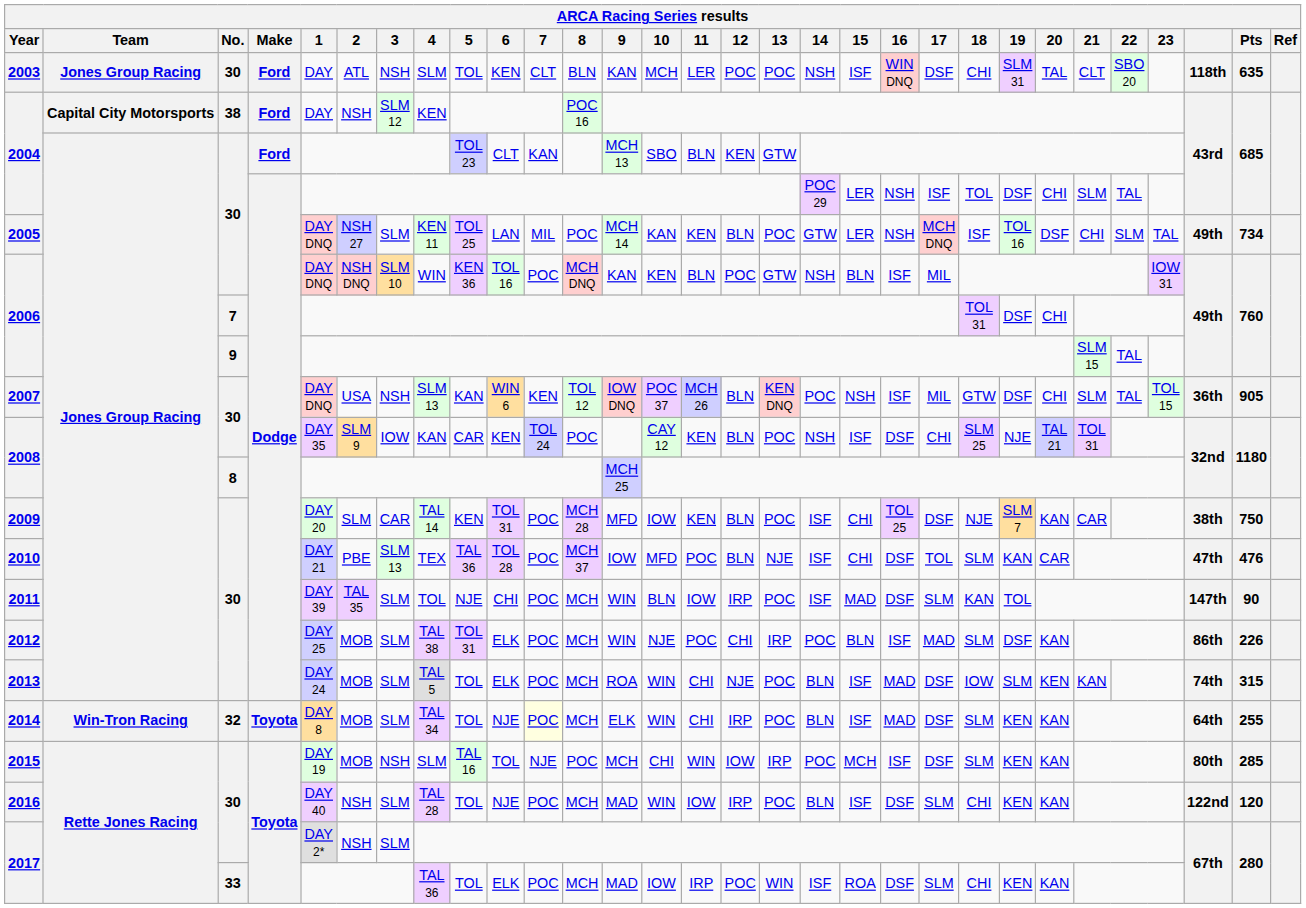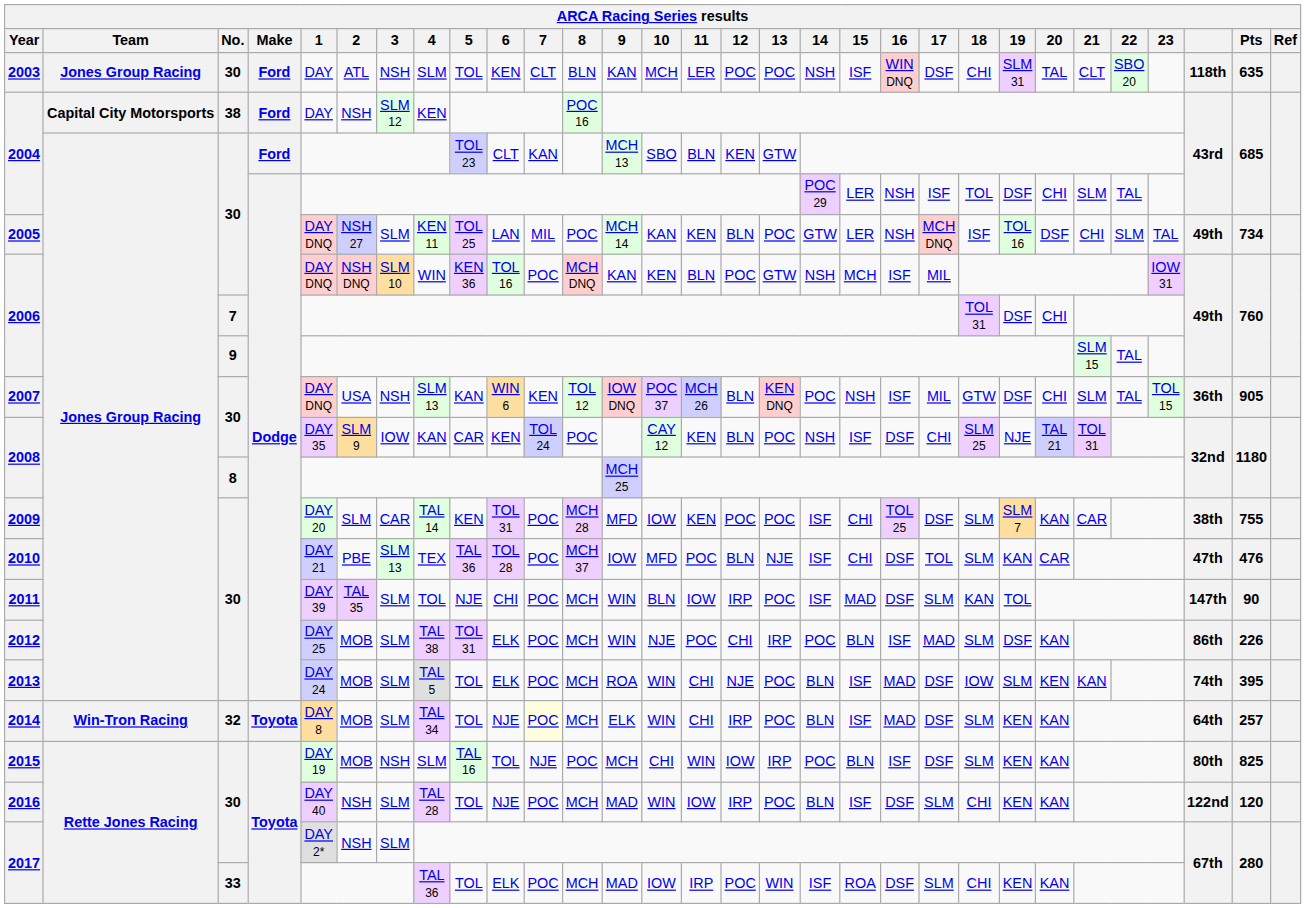 <table class="wikitable" style="text-align:center; font-size:75%">
 <tr>
 <th colspan=45><a href='#'>ARCA Racing Series</a> results</th>
 </tr>
 <tr>
 <th>Year</th>
 <th>Team</th>
 <th>No.</th>
 <th>Make</th>
 <th>1</th>
 <th>2</th>
 <th>3</th>
 <th>4</th>
 <th>5</th>
 <th>6</th>
 <th>7</th>
 <th>8</th>
 <th>9</th>
 <th>10</th>
 <th>11</th>
 <th>12</th>
 <th>13</th>
 <th>14</th>
 <th>15</th>
 <th>16</th>
 <th>17</th>
 <th>18</th>
 <th>19</th>
 <th>20</th>
 <th>21</th>
 <th>22</th>
 <th>23</th>
 <th></th>
 <th>Pts</th>
 <th>Ref</th>
 </tr>
 <tr>
 <th><a href='#'>2003</a></th>
 <th><a href='#'>Jones Group Racing</a></th>
 <th>30</th>
 <th><a href='#'>Ford</a></th>
 <td><a href='#'>DAY</a></td>
 <td><a href='#'>ATL</a></td>
 <td><a href='#'>NSH</a></td>
 <td><a href='#'>SLM</a></td>
 <td><a href='#'>TOL</a></td>
 <td><a href='#'>KEN</a></td>
 <td><a href='#'>CLT</a></td>
 <td><a href='#'>BLN</a></td>
 <td><a href='#'>KAN</a></td>
 <td><a href='#'>MCH</a></td>
 <td><a href='#'>LER</a></td>
 <td><a href='#'>POC</a></td>
 <td><a href='#'>POC</a></td>
 <td><a href='#'>NSH</a></td>
 <td><a href='#'>ISF</a></td>
 <td style="background:#FFCFCF;"><a href='#'>WIN</a><br><small>DNQ</small></td>
 <td><a href='#'>DSF</a></td>
 <td><a href='#'>CHI</a></td>
 <td style="background:#EFCFFF;"><a href='#'>SLM</a><br><small>31</small></td>
 <td><a href='#'>TAL</a></td>
 <td><a href='#'>CLT</a></td>
 <td style="background:#DFFFDF;"><a href='#'>SBO</a><br><small>20</small></td>
 <td></td>
 <th>118th</th>
 <th>635</th>
 <th></th>
 </tr>
 <tr>
 <th rowspan=3><a href='#'>2004</a></th>
 <th>Capital City Motorsports</th>
 <th>38</th>
 <th><a href='#'>Ford</a></th>
 <td><a href='#'>DAY</a></td>
 <td><a href='#'>NSH</a></td>
 <td style="background:#DFFFDF;"><a href='#'>SLM</a><br><small>12</small></td>
 <td><a href='#'>KEN</a></td>
 <td colspan=3></td>
 <td style="background:#DFFFDF;"><a href='#'>POC</a><br><small>16</small></td>
 <td colspan=15></td>
 <th rowspan=3>43rd</th>
 <th rowspan=3>685</th>
 <th rowspan=3></th>
 </tr>
 <tr>
 <th rowspan=14><a href='#'>Jones Group Racing</a></th>
 <th rowspan=4>30</th>
 <th><a href='#'>Ford</a></th>
 <td colspan=4></td>
 <td style="background:#CFCFFF;"><a href='#'>TOL</a><br><small>23</small></td>
 <td><a href='#'>CLT</a></td>
 <td><a href='#'>KAN</a></td>
 <td></td>
 <td style="background:#DFFFDF;"><a href='#'>MCH</a><br><small>13</small></td>
 <td><a href='#'>SBO</a></td>
 <td><a href='#'>BLN</a></td>
 <td><a href='#'>KEN</a></td>
 <td><a href='#'>GTW</a></td>
 <td colspan=10></td>
 </tr>
 <tr>
 <th rowspan=13><a href='#'>Dodge</a></th>
 <td colspan=13></td>
 <td style="background:#EFCFFF;"><a href='#'>POC</a><br><small>29</small></td>
 <td><a href='#'>LER</a></td>
 <td><a href='#'>NSH</a></td>
 <td><a href='#'>ISF</a></td>
 <td><a href='#'>TOL</a></td>
 <td><a href='#'>DSF</a></td>
 <td><a href='#'>CHI</a></td>
 <td><a href='#'>SLM</a></td>
 <td><a href='#'>TAL</a></td>
 <td></td>
 </tr>
 <tr>
 <th><a href='#'>2005</a></th>
 <td style="background:#FFCFCF;"><a href='#'>DAY</a><br><small>DNQ</small></td>
 <td style="background:#CFCFFF;"><a href='#'>NSH</a><br><small>27</small></td>
 <td><a href='#'>SLM</a></td>
 <td style="background:#DFFFDF;"><a href='#'>KEN</a><br><small>11</small></td>
 <td style="background:#EFCFFF;"><a href='#'>TOL</a><br><small>25</small></td>
 <td><a href='#'>LAN</a></td>
 <td><a href='#'>MIL</a></td>
 <td><a href='#'>POC</a></td>
 <td style="background:#DFFFDF;"><a href='#'>MCH</a><br><small>14</small></td>
 <td><a href='#'>KAN</a></td>
 <td><a href='#'>KEN</a></td>
 <td><a href='#'>BLN</a></td>
 <td><a href='#'>POC</a></td>
 <td><a href='#'>GTW</a></td>
 <td><a href='#'>LER</a></td>
 <td><a href='#'>NSH</a></td>
 <td style="background:#FFCFCF;"><a href='#'>MCH</a><br><small>DNQ</small></td>
 <td><a href='#'>ISF</a></td>
 <td style="background:#DFFFDF;"><a href='#'>TOL</a><br><small>16</small></td>
 <td><a href='#'>DSF</a></td>
 <td><a href='#'>CHI</a></td>
 <td><a href='#'>SLM</a></td>
 <td><a href='#'>TAL</a></td>
 <th>49th</th>
 <th>734</th>
 <th></th>
 </tr>
 <tr>
 <th rowspan=3><a href='#'>2006</a></th>
 <td style="background:#FFCFCF;"><a href='#'>DAY</a><br><small>DNQ</small></td>
 <td style="background:#FFCFCF;"><a href='#'>NSH</a><br><small>DNQ</small></td>
 <td style="background:#FFDF9F;"><a href='#'>SLM</a><br><small>10</small></td>
 <td><a href='#'>WIN</a></td>
 <td style="background:#EFCFFF;"><a href='#'>KEN</a><br><small>36</small></td>
 <td style="background:#DFFFDF;"><a href='#'>TOL</a><br><small>16</small></td>
 <td><a href='#'>POC</a></td>
 <td style="background:#FFCFCF;"><a href='#'>MCH</a><br><small>DNQ</small></td>
 <td><a href='#'>KAN</a></td>
 <td><a href='#'>KEN</a></td>
 <td><a href='#'>BLN</a></td>
 <td><a href='#'>POC</a></td>
 <td><a href='#'>GTW</a></td>
 <td><a href='#'>NSH</a></td>
-<td><a href='#'>BLN</a></td>
+<td><a href='#'>MCH</a></td>
 <td><a href='#'>ISF</a></td>
 <td><a href='#'>MIL</a></td>
 <td colspan=5></td>
 <td style="background:#EFCFFF;"><a href='#'>IOW</a><br><small>31</small></td>
 <th rowspan=3>49th</th>
 <th rowspan=3>760</th>
 <th rowspan=3></th>
 </tr>
 <tr>
 <th>7</th>
 <td colspan=17></td>
 <td style="background:#EFCFFF;"><a href='#'>TOL</a><br><small>31</small></td>
 <td><a href='#'>DSF</a></td>
 <td><a href='#'>CHI</a></td>
 <td colspan=3></td>
 </tr>
 <tr>
 <th>9</th>
 <td colspan=20></td>
 <td style="background:#DFFFDF;"><a href='#'>SLM</a><br><small>15</small></td>
 <td><a href='#'>TAL</a></td>
 <td></td>
 </tr>
 <tr>
 <th><a href='#'>2007</a></th>
 <th rowspan=2>30</th>
 <td style="background:#FFCFCF;"><a href='#'>DAY</a><br><small>DNQ</small></td>
 <td><a href='#'>USA</a></td>
 <td><a href='#'>NSH</a></td>
 <td style="background:#DFFFDF;"><a href='#'>SLM</a><br><small>13</small></td>
 <td><a href='#'>KAN</a></td>
 <td style="background:#FFDF9F;"><a href='#'>WIN</a><br><small>6</small></td>
 <td><a href='#'>KEN</a></td>
 <td style="background:#DFFFDF;"><a href='#'>TOL</a><br><small>12</small></td>
 <td style="background:#FFCFCF;"><a href='#'>IOW</a><br><small>DNQ</small></td>
 <td style="background:#EFCFFF;"><a href='#'>POC</a><br><small>37</small></td>
 <td style="background:#CFCFFF;"><a href='#'>MCH</a><br><small>26</small></td>
 <td><a href='#'>BLN</a></td>
 <td style="background:#FFCFCF;"><a href='#'>KEN</a><br><small>DNQ</small></td>
 <td><a href='#'>POC</a></td>
 <td><a href='#'>NSH</a></td>
 <td><a href='#'>ISF</a></td>
 <td><a href='#'>MIL</a></td>
 <td><a href='#'>GTW</a></td>
 <td><a href='#'>DSF</a></td>
 <td><a href='#'>CHI</a></td>
 <td><a href='#'>SLM</a></td>
 <td><a href='#'>TAL</a></td>
 <td style="background:#DFFFDF;"><a href='#'>TOL</a><br><small>15</small></td>
 <th>36th</th>
 <th>905</th>
 <th></th>
 </tr>
 <tr>
 <th rowspan=2><a href='#'>2008</a></th>
 <td style="background:#EFCFFF;"><a href='#'>DAY</a><br><small>35</small></td>
 <td style="background:#FFDF9F;"><a href='#'>SLM</a><br><small>9</small></td>
 <td><a href='#'>IOW</a></td>
 <td><a href='#'>KAN</a></td>
 <td><a href='#'>CAR</a></td>
 <td><a href='#'>KEN</a></td>
 <td style="background:#CFCFFF;"><a href='#'>TOL</a><br><small>24</small></td>
 <td><a href='#'>POC</a></td>
 <td></td>
 <td style="background:#DFFFDF;"><a href='#'>CAY</a><br><small>12</small></td>
 <td><a href='#'>KEN</a></td>
 <td><a href='#'>BLN</a></td>
 <td><a href='#'>POC</a></td>
 <td><a href='#'>NSH</a></td>
 <td><a href='#'>ISF</a></td>
 <td><a href='#'>DSF</a></td>
 <td><a href='#'>CHI</a></td>
 <td style="background:#EFCFFF;"><a href='#'>SLM</a><br><small>25</small></td>
 <td><a href='#'>NJE</a></td>
 <td style="background:#CFCFFF;"><a href='#'>TAL</a><br><small>21</small></td>
 <td style="background:#EFCFFF;"><a href='#'>TOL</a><br><small>31</small></td>
 <td colspan=2></td>
 <th rowspan=2>32nd</th>
 <th rowspan=2>1180</th>
 <th rowspan=2></th>
 </tr>
 <tr>
 <th>8</th>
 <td colspan=8></td>
 <td style="background:#CFCFFF;"><a href='#'>MCH</a><br><small>25</small></td>
 <td colspan=14></td>
 </tr>
 <tr>
 <th><a href='#'>2009</a></th>
 <th rowspan=5>30</th>
 <td style="background:#DFFFDF;"><a href='#'>DAY</a><br><small>20</small></td>
 <td><a href='#'>SLM</a></td>
 <td><a href='#'>CAR</a></td>
 <td style="background:#DFFFDF;"><a href='#'>TAL</a><br><small>14</small></td>
 <td><a href='#'>KEN</a></td>
 <td style="background:#EFCFFF;"><a href='#'>TOL</a><br><small>31</small></td>
 <td><a href='#'>POC</a></td>
 <td style="background:#EFCFFF;"><a href='#'>MCH</a><br><small>28</small></td>
 <td><a href='#'>MFD</a></td>
 <td><a href='#'>IOW</a></td>
 <td><a href='#'>KEN</a></td>
-<td><a href='#'>BLN</a></td>
+<td><a href='#'>POC</a></td>
 <td><a href='#'>POC</a></td>
 <td><a href='#'>ISF</a></td>
 <td><a href='#'>CHI</a></td>
 <td style="background:#EFCFFF;"><a href='#'>TOL</a><br><small>25</small></td>
 <td><a href='#'>DSF</a></td>
-<td><a href='#'>NJE</a></td>
+<td><a href='#'>SLM</a></td>
 <td style="background:#FFDF9F;"><a href='#'>SLM</a><br><small>7</small></td>
 <td><a href='#'>KAN</a></td>
 <td><a href='#'>CAR</a></td>
 <td colspan=2></td>
 <th>38th</th>
-<th>750</th>
+<th>755</th>
 <th></th>
 </tr>
 <tr>
 <th><a href='#'>2010</a></th>
 <td style="background:#CFCFFF;"><a href='#'>DAY</a><br><small>21</small></td>
 <td><a href='#'>PBE</a></td>
 <td style="background:#DFFFDF;"><a href='#'>SLM</a><br><small>13</small></td>
 <td><a href='#'>TEX</a></td>
 <td style="background:#EFCFFF;"><a href='#'>TAL</a><br><small>36</small></td>
 <td style="background:#EFCFFF;"><a href='#'>TOL</a><br><small>28</small></td>
 <td><a href='#'>POC</a></td>
 <td style="background:#EFCFFF;"><a href='#'>MCH</a><br><small>37</small></td>
 <td><a href='#'>IOW</a></td>
 <td><a href='#'>MFD</a></td>
 <td><a href='#'>POC</a></td>
 <td><a href='#'>BLN</a></td>
 <td><a href='#'>NJE</a></td>
 <td><a href='#'>ISF</a></td>
 <td><a href='#'>CHI</a></td>
 <td><a href='#'>DSF</a></td>
 <td><a href='#'>TOL</a></td>
 <td><a href='#'>SLM</a></td>
 <td><a href='#'>KAN</a></td>
 <td><a href='#'>CAR</a></td>
 <td colspan=3></td>
 <th>47th</th>
 <th>476</th>
 <th></th>
 </tr>
 <tr>
 <th><a href='#'>2011</a></th>
 <td style="background:#EFCFFF;"><a href='#'>DAY</a><br><small>39</small></td>
 <td style="background:#EFCFFF;"><a href='#'>TAL</a><br><small>35</small></td>
 <td><a href='#'>SLM</a></td>
 <td><a href='#'>TOL</a></td>
 <td><a href='#'>NJE</a></td>
 <td><a href='#'>CHI</a></td>
 <td><a href='#'>POC</a></td>
 <td><a href='#'>MCH</a></td>
 <td><a href='#'>WIN</a></td>
 <td><a href='#'>BLN</a></td>
 <td><a href='#'>IOW</a></td>
 <td><a href='#'>IRP</a></td>
 <td><a href='#'>POC</a></td>
 <td><a href='#'>ISF</a></td>
 <td><a href='#'>MAD</a></td>
 <td><a href='#'>DSF</a></td>
 <td><a href='#'>SLM</a></td>
 <td><a href='#'>KAN</a></td>
 <td><a href='#'>TOL</a></td>
 <td colspan=4></td>
 <th>147th</th>
 <th>90</th>
 <th></th>
 </tr>
 <tr>
 <th><a href='#'>2012</a></th>
 <td style="background:#CFCFFF;"><a href='#'>DAY</a><br><small>25</small></td>
 <td><a href='#'>MOB</a></td>
 <td><a href='#'>SLM</a></td>
 <td style="background:#EFCFFF;"><a href='#'>TAL</a><br><small>38</small></td>
 <td style="background:#EFCFFF;"><a href='#'>TOL</a><br><small>31</small></td>
 <td><a href='#'>ELK</a></td>
 <td><a href='#'>POC</a></td>
 <td><a href='#'>MCH</a></td>
 <td><a href='#'>WIN</a></td>
 <td><a href='#'>NJE</a></td>
 <td><a href='#'>POC</a></td>
 <td><a href='#'>CHI</a></td>
 <td><a href='#'>IRP</a></td>
 <td><a href='#'>POC</a></td>
 <td><a href='#'>BLN</a></td>
 <td><a href='#'>ISF</a></td>
 <td><a href='#'>MAD</a></td>
 <td><a href='#'>SLM</a></td>
 <td><a href='#'>DSF</a></td>
 <td><a href='#'>KAN</a></td>
 <td colspan=3></td>
 <th>86th</th>
 <th>226</th>
 <th></th>
 </tr>
 <tr>
 <th><a href='#'>2013</a></th>
 <td style="background:#CFCFFF;"><a href='#'>DAY</a><br><small>24</small></td>
 <td><a href='#'>MOB</a></td>
 <td><a href='#'>SLM</a></td>
 <td style="background:#DFDFDF;"><a href='#'>TAL</a><br><small>5</small></td>
 <td><a href='#'>TOL</a></td>
 <td><a href='#'>ELK</a></td>
 <td><a href='#'>POC</a></td>
 <td><a href='#'>MCH</a></td>
 <td><a href='#'>ROA</a></td>
 <td><a href='#'>WIN</a></td>
 <td><a href='#'>CHI</a></td>
 <td><a href='#'>NJE</a></td>
 <td><a href='#'>POC</a></td>
 <td><a href='#'>BLN</a></td>
 <td><a href='#'>ISF</a></td>
 <td><a href='#'>MAD</a></td>
 <td><a href='#'>DSF</a></td>
 <td><a href='#'>IOW</a></td>
 <td><a href='#'>SLM</a></td>
 <td><a href='#'>KEN</a></td>
 <td><a href='#'>KAN</a></td>
 <td colspan=2></td>
 <th>74th</th>
-<th>315</th>
+<th>395</th>
 <th></th>
 </tr>
 <tr>
 <th><a href='#'>2014</a></th>
 <th><a href='#'>Win-Tron Racing</a></th>
 <th>32</th>
 <th><a href='#'>Toyota</a></th>
 <td style="background:#FFDF9F;"><a href='#'>DAY</a><br><small>8</small></td>
 <td><a href='#'>MOB</a></td>
 <td><a href='#'>SLM</a></td>
 <td style="background:#EFCFFF;"><a href='#'>TAL</a><br><small>34</small></td>
 <td><a href='#'>TOL</a></td>
 <td><a href='#'>NJE</a></td>
 <td style="background: lightyellow;"><a href='#'>POC</a></td>
 <td><a href='#'>MCH</a></td>
 <td><a href='#'>ELK</a></td>
 <td><a href='#'>WIN</a></td>
 <td><a href='#'>CHI</a></td>
 <td><a href='#'>IRP</a></td>
 <td><a href='#'>POC</a></td>
 <td><a href='#'>BLN</a></td>
 <td><a href='#'>ISF</a></td>
 <td><a href='#'>MAD</a></td>
 <td><a href='#'>DSF</a></td>
 <td><a href='#'>SLM</a></td>
 <td><a href='#'>KEN</a></td>
 <td><a href='#'>KAN</a></td>
 <td colspan=3></td>
 <th>64th</th>
-<th>255</th>
+<th>257</th>
 <th></th>
 </tr>
 <tr>
 <th><a href='#'>2015</a></th>
 <th rowspan=4><a href='#'>Rette Jones Racing</a></th>
 <th rowspan=3>30</th>
 <th rowspan=4><a href='#'>Toyota</a></th>
 <td style="background:#DFFFDF;"><a href='#'>DAY</a><br><small>19</small></td>
 <td><a href='#'>MOB</a></td>
 <td><a href='#'>NSH</a></td>
 <td><a href='#'>SLM</a></td>
 <td style="background:#DFFFDF;"><a href='#'>TAL</a><br><small>16</small></td>
 <td><a href='#'>TOL</a></td>
 <td><a href='#'>NJE</a></td>
 <td><a href='#'>POC</a></td>
 <td><a href='#'>MCH</a></td>
 <td><a href='#'>CHI</a></td>
 <td><a href='#'>WIN</a></td>
 <td><a href='#'>IOW</a></td>
 <td><a href='#'>IRP</a></td>
 <td><a href='#'>POC</a></td>
-<td><a href='#'>MCH</a></td>
+<td><a href='#'>BLN</a></td>
 <td><a href='#'>ISF</a></td>
 <td><a href='#'>DSF</a></td>
 <td><a href='#'>SLM</a></td>
 <td><a href='#'>KEN</a></td>
 <td><a href='#'>KAN</a></td>
 <td colspan=3></td>
 <th>80th</th>
-<th>285</th>
+<th>825</th>
 <th></th>
 </tr>
 <tr>
 <th><a href='#'>2016</a></th>
 <td style="background:#EFCFFF;"><a href='#'>DAY</a><br><small>40</small></td>
 <td><a href='#'>NSH</a></td>
 <td><a href='#'>SLM</a></td>
 <td style="background:#EFCFFF;"><a href='#'>TAL</a><br><small>28</small></td>
 <td><a href='#'>TOL</a></td>
 <td><a href='#'>NJE</a></td>
 <td><a href='#'>POC</a></td>
 <td><a href='#'>MCH</a></td>
 <td><a href='#'>MAD</a></td>
 <td><a href='#'>WIN</a></td>
 <td><a href='#'>IOW</a></td>
 <td><a href='#'>IRP</a></td>
 <td><a href='#'>POC</a></td>
 <td><a href='#'>BLN</a></td>
 <td><a href='#'>ISF</a></td>
 <td><a href='#'>DSF</a></td>
 <td><a href='#'>SLM</a></td>
 <td><a href='#'>CHI</a></td>
 <td><a href='#'>KEN</a></td>
 <td><a href='#'>KAN</a></td>
 <td colspan=3></td>
 <th>122nd</th>
 <th>120</th>
 <th></th>
 </tr>
 <tr>
 <th rowspan=2><a href='#'>2017</a></th>
 <td style="background:#DFDFDF;"><a href='#'>DAY</a><br><small>2*</small></td>
 <td><a href='#'>NSH</a></td>
 <td><a href='#'>SLM</a></td>
 <td colspan=20></td>
 <th rowspan=2>67th</th>
 <th rowspan=2>280</th>
 <th rowspan=2></th>
 </tr>
 <tr>
 <th>33</th>
 <td colspan=3></td>
 <td style="background:#EFCFFF;"><a href='#'>TAL</a><br><small>36</small></td>
 <td><a href='#'>TOL</a></td>
 <td><a href='#'>ELK</a></td>
 <td><a href='#'>POC</a></td>
 <td><a href='#'>MCH</a></td>
 <td><a href='#'>MAD</a></td>
 <td><a href='#'>IOW</a></td>
 <td><a href='#'>IRP</a></td>
 <td><a href='#'>POC</a></td>
 <td><a href='#'>WIN</a></td>
 <td><a href='#'>ISF</a></td>
 <td><a href='#'>ROA</a></td>
 <td><a href='#'>DSF</a></td>
 <td><a href='#'>SLM</a></td>
 <td><a href='#'>CHI</a></td>
 <td><a href='#'>KEN</a></td>
 <td><a href='#'>KAN</a></td>
 <td colspan=3></td>
 </tr>
 </table>
